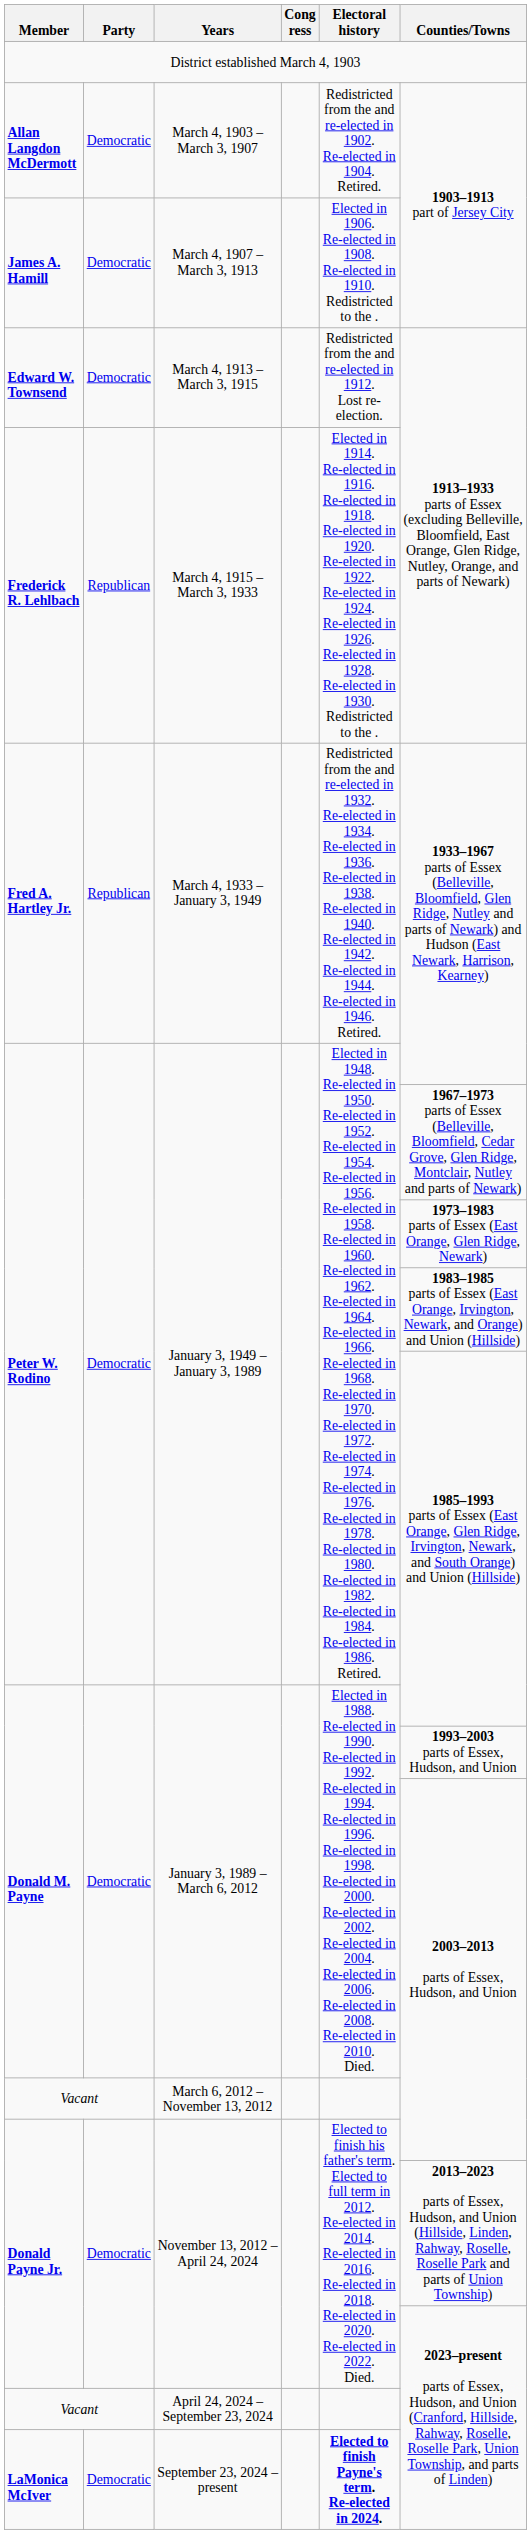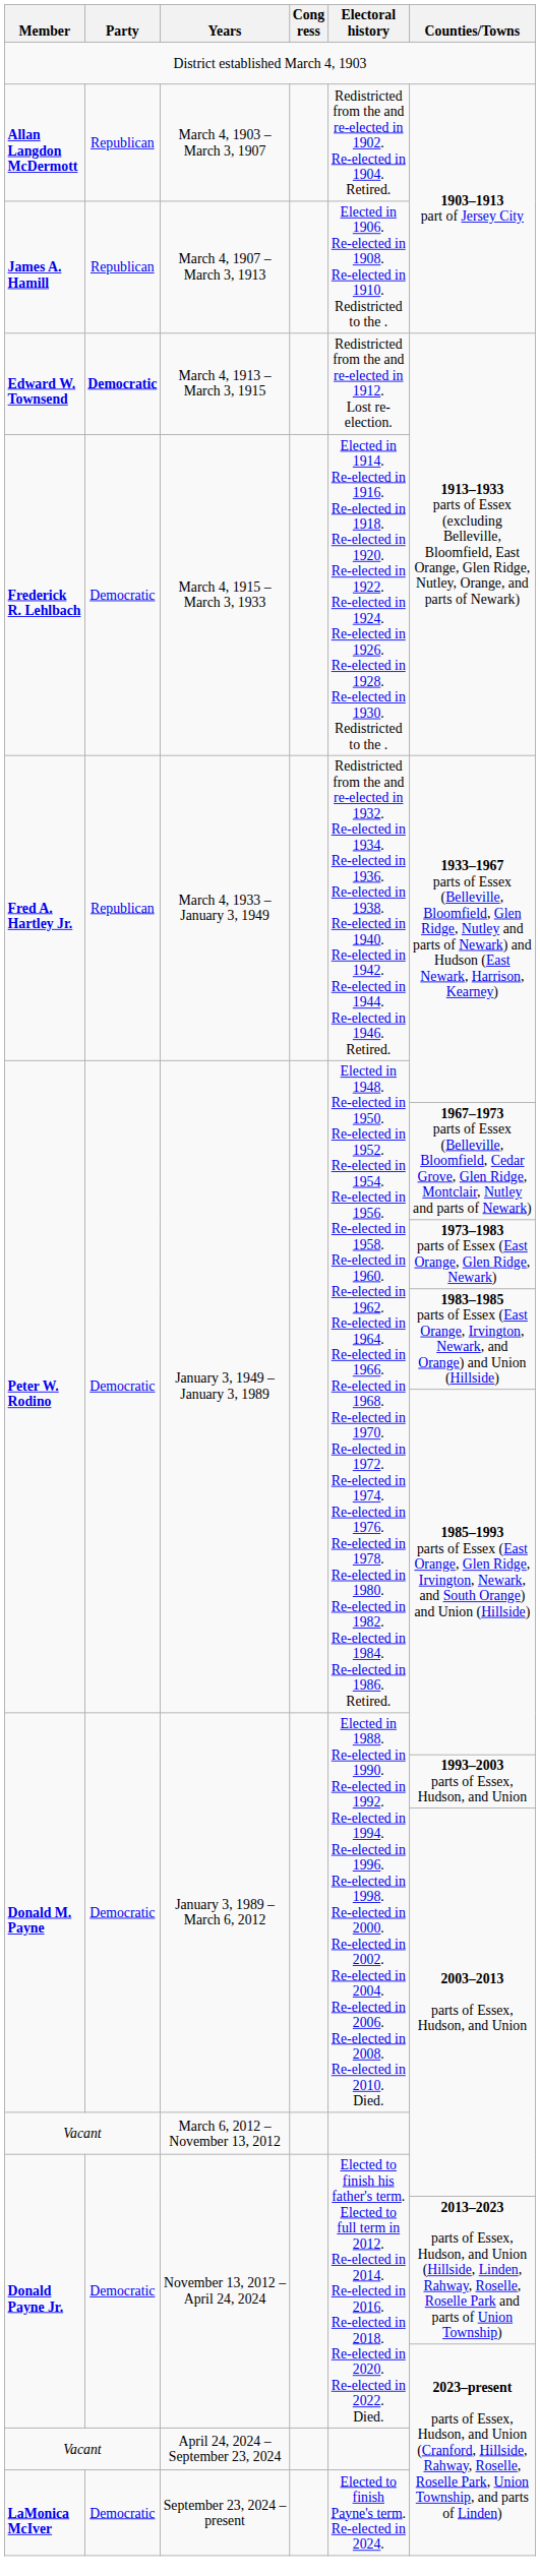 <table class=wikitable style="text-align:center">
 <tr valign=bottom>
 <th>Member</th>
 <th>Party</th>
 <th>Years</th>
 <th>Cong<br>ress</th>
 <th>Electoral history</th>
 <th>Counties/Towns</th>
 </tr>
 <tr style="height:3em">
 <td colspan="6">District established March 4, 1903</td>
 </tr>
 <tr style="height:3em">
 <td align=left><br><strong><a href='#'>Allan Langdon McDermott</a></strong><br></td>
-<td><a href='#'>Democratic</a></td>
+<td><a href='#'>Republican</a></td>
 <td nowrap>March 4, 1903 –<br>March 3, 1907</td>
 <td></td>
 <td>Redistricted from the  and <a href='#'>re-elected in 1902</a>.<br><a href='#'>Re-elected in 1904</a>.<br>Retired.</td>
 <td rowspan=2><strong>1903–1913</strong><br>part of <a href='#'>Jersey City</a></td>
 </tr>
 <tr style="height:3em">
 <td align=left><br><strong><a href='#'>James A. Hamill</a></strong><br></td>
-<td><a href='#'>Democratic</a></td>
+<td><a href='#'>Republican</a></td>
 <td nowrap>March 4, 1907 –<br>March 3, 1913</td>
 <td></td>
 <td><a href='#'>Elected in 1906</a>.<br><a href='#'>Re-elected in 1908</a>.<br><a href='#'>Re-elected in 1910</a>.<br>Redistricted to the .</td>
 </tr>
 <tr style="height:3em">
 <td align=left><br><strong><a href='#'>Edward W. Townsend</a></strong><br></td>
-<td><a href='#'>Democratic</a></td>
+<td><strong><a href='#'>Democratic</a></strong></td>
 <td nowrap>March 4, 1913 –<br>March 3, 1915</td>
 <td></td>
 <td>Redistricted from the  and <a href='#'>re-elected in 1912</a>.<br>Lost re-election.</td>
 <td rowspan=2><strong>1913–1933</strong><br>parts of Essex (excluding Belleville, Bloomfield, East Orange, Glen Ridge, Nutley, Orange, and parts of Newark)</td>
 </tr>
 <tr style="height:3em">
 <td align=left><br><strong><a href='#'>Frederick R. Lehlbach</a></strong><br></td>
-<td><a href='#'>Republican</a></td>
+<td><a href='#'>Democratic</a></td>
 <td nowrap>March 4, 1915 –<br>March 3, 1933</td>
 <td></td>
 <td><a href='#'>Elected in 1914</a>.<br><a href='#'>Re-elected in 1916</a>.<br><a href='#'>Re-elected in 1918</a>.<br><a href='#'>Re-elected in 1920</a>.<br><a href='#'>Re-elected in 1922</a>.<br><a href='#'>Re-elected in 1924</a>.<br><a href='#'>Re-elected in 1926</a>.<br><a href='#'>Re-elected in 1928</a>.<br><a href='#'>Re-elected in 1930</a>.<br>Redistricted to the .</td>
 </tr>
 <tr style="height:3em">
 <td align=left><br><strong><a href='#'>Fred A. Hartley Jr.</a></strong><br></td>
 <td><a href='#'>Republican</a></td>
 <td nowrap>March 4, 1933 –<br>January 3, 1949</td>
 <td></td>
 <td>Redistricted from the  and <a href='#'>re-elected in 1932</a>.<br><a href='#'>Re-elected in 1934</a>.<br><a href='#'>Re-elected in 1936</a>.<br><a href='#'>Re-elected in 1938</a>.<br><a href='#'>Re-elected in 1940</a>.<br><a href='#'>Re-elected in 1942</a>.<br><a href='#'>Re-elected in 1944</a>.<br><a href='#'>Re-elected in 1946</a>.<br>Retired.</td>
 <td rowspan=2><strong>1933–1967</strong><br>parts of Essex (<a href='#'>Belleville</a>, <a href='#'>Bloomfield</a>, <a href='#'>Glen Ridge</a>, <a href='#'>Nutley</a> and parts of <a href='#'>Newark</a>) and Hudson (<a href='#'>East Newark</a>, <a href='#'>Harrison</a>, <a href='#'>Kearney</a>)</td>
 </tr>
 <tr style="height:3em">
 <td rowspan=5 align=left><br><strong><a href='#'>Peter W. Rodino</a></strong><br></td>
 <td rowspan=5 ><a href='#'>Democratic</a></td>
 <td rowspan=5 nowrap>January 3, 1949 –<br>January 3, 1989</td>
 <td rowspan=5></td>
 <td rowspan=5><a href='#'>Elected in 1948</a>.<br><a href='#'>Re-elected in 1950</a>.<br><a href='#'>Re-elected in 1952</a>.<br><a href='#'>Re-elected in 1954</a>.<br><a href='#'>Re-elected in 1956</a>.<br><a href='#'>Re-elected in 1958</a>.<br><a href='#'>Re-elected in 1960</a>.<br><a href='#'>Re-elected in 1962</a>.<br><a href='#'>Re-elected in 1964</a>.<br><a href='#'>Re-elected in 1966</a>.<br><a href='#'>Re-elected in 1968</a>.<br><a href='#'>Re-elected in 1970</a>.<br><a href='#'>Re-elected in 1972</a>.<br><a href='#'>Re-elected in 1974</a>.<br><a href='#'>Re-elected in 1976</a>.<br><a href='#'>Re-elected in 1978</a>.<br><a href='#'>Re-elected in 1980</a>.<br><a href='#'>Re-elected in 1982</a>.<br><a href='#'>Re-elected in 1984</a>.<br><a href='#'>Re-elected in 1986</a>.<br>Retired.</td>
 </tr>
 <tr style="height:3em">
 <td><strong>1967–1973</strong><br>parts of Essex (<a href='#'>Belleville</a>, <a href='#'>Bloomfield</a>, <a href='#'>Cedar Grove</a>, <a href='#'>Glen Ridge</a>, <a href='#'>Montclair</a>, <a href='#'>Nutley</a> and parts of <a href='#'>Newark</a>)</td>
 </tr>
 <tr style="height:3em">
 <td><strong>1973–1983</strong><br>parts of Essex (<a href='#'>East Orange</a>, <a href='#'>Glen Ridge</a>, <a href='#'>Newark</a>)</td>
 </tr>
 <tr style="height:3em">
 <td><strong>1983–1985</strong><br>parts of Essex (<a href='#'>East Orange</a>, <a href='#'>Irvington</a>, <a href='#'>Newark</a>, and <a href='#'>Orange</a>) and Union (<a href='#'>Hillside</a>)</td>
 </tr>
 <tr style="height:3em">
 <td rowspan=2><strong>1985–1993</strong><br>parts of Essex (<a href='#'>East Orange</a>, <a href='#'>Glen Ridge</a>, <a href='#'>Irvington</a>, <a href='#'>Newark</a>, and <a href='#'>South Orange</a>) and Union (<a href='#'>Hillside</a>)</td>
 </tr>
 <tr style="height:3em">
 <td rowspan=3 align=left><br><strong><a href='#'>Donald M. Payne</a></strong><br></td>
 <td rowspan=3 ><a href='#'>Democratic</a></td>
 <td rowspan=3 nowrap>January 3, 1989 –<br>March 6, 2012</td>
 <td rowspan=3></td>
 <td rowspan=3><a href='#'>Elected in 1988</a>.<br><a href='#'>Re-elected in 1990</a>.<br><a href='#'>Re-elected in 1992</a>.<br><a href='#'>Re-elected in 1994</a>.<br><a href='#'>Re-elected in 1996</a>.<br><a href='#'>Re-elected in 1998</a>.<br><a href='#'>Re-elected in 2000</a>.<br><a href='#'>Re-elected in 2002</a>.<br><a href='#'>Re-elected in 2004</a>.<br><a href='#'>Re-elected in 2006</a>.<br><a href='#'>Re-elected in 2008</a>.<br><a href='#'>Re-elected in 2010</a>.<br>Died.</td>
 </tr>
 <tr style="height:3em">
 <td><strong>1993–2003</strong><br>parts of Essex, Hudson, and Union</td>
 </tr>
 <tr style="height:3em">
 <td rowspan=3><strong>2003–2013</strong><br><br>parts of Essex, Hudson, and Union</td>
 </tr>
 <tr style="height:3em">
 <td colspan="2"><em>Vacant</em></td>
 <td nowrap>March 6, 2012 –<br>November 13, 2012</td>
 <td></td>
 </tr>
 <tr style="height:3em">
 <td rowspan=3 align=left><br><strong><a href='#'>Donald Payne Jr.</a></strong><br></td>
 <td rowspan=3 ><a href='#'>Democratic</a></td>
 <td rowspan=3 nowrap>November 13, 2012 –<br>April 24, 2024</td>
 <td rowspan=3></td>
 <td rowspan=3><a href='#'>Elected to finish his father's term</a>.<br><a href='#'>Elected to full term in 2012</a>.<br><a href='#'>Re-elected in 2014</a>.<br><a href='#'>Re-elected in 2016</a>.<br><a href='#'>Re-elected in 2018</a>.<br><a href='#'>Re-elected in 2020</a>.<br><a href='#'>Re-elected in 2022</a>.<br>Died.</td>
 </tr>
 <tr style="height:3em">
 <td><strong>2013–2023</strong><br><br>parts of Essex, Hudson, and Union (<a href='#'>Hillside</a>, <a href='#'>Linden</a>, <a href='#'>Rahway</a>, <a href='#'>Roselle</a>, <a href='#'>Roselle Park</a> and parts of <a href='#'>Union Township</a>)</td>
 </tr>
 <tr style="height:3em">
 <td rowspan=3><strong>2023–present</strong><br><br>parts of Essex, Hudson, and Union (<a href='#'>Cranford</a>, <a href='#'>Hillside</a>, <a href='#'>Rahway</a>, <a href='#'>Roselle</a>, <a href='#'>Roselle Park</a>, <a href='#'>Union Township</a>, and parts of <a href='#'>Linden</a>)</td>
 </tr>
 <tr style="height:3em">
 <td colspan="2"><em>Vacant</em></td>
 <td>April 24, 2024 –<br>September 23, 2024</td>
 <td></td>
 </tr>
 <tr style="height:3em">
 <td align=left><br><strong><a href='#'>LaMonica McIver</a></strong><br></td>
 <td><a href='#'>Democratic</a></td>
 <td nowrap>September 23, 2024 –<br>present</td>
 <td></td>
-<td><strong><a href='#'>Elected to finish Payne's term</a>.<br><a href='#'>Re-elected in 2024</a>.</strong></td>
+<td><a href='#'>Elected to finish Payne's term</a>.<br><a href='#'>Re-elected in 2024</a>.</td>
 </tr>
 </table>
